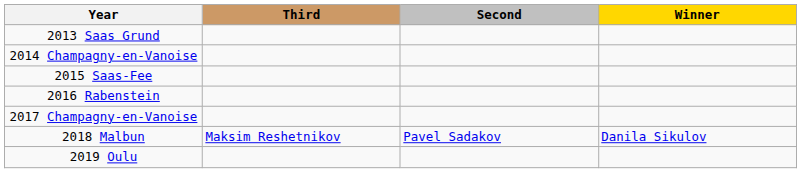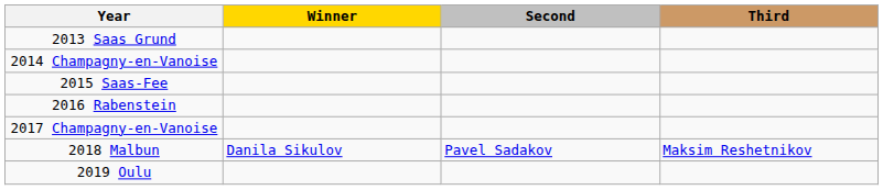 <table class="wikitable">
 <tr>
 <th width = "200">Year</th>
+<th width = "200" style="background: gold;">Winner</th>
+<th width = "200" style="background: silver;">Second</th>
 <th width = "200" style="background: #cc9966;">Third</th>
-<th width = "200" style="background: silver;">Second</th>
-<th width = "200" style="background: gold;">Winner</th>
 </tr>
 <tr>
 <td align="center">2013 <a href='#'>Saas Grund</a></td>
 <td></td>
 <td></td>
 <td></td>
 </tr>
 <tr>
 <td align="center">2014 <a href='#'>Champagny-en-Vanoise</a></td>
 <td></td>
 <td></td>
 <td></td>
 </tr>
 <tr>
 <td align="center">2015 <a href='#'>Saas-Fee</a></td>
 <td></td>
 <td></td>
 <td></td>
 </tr>
 <tr>
 <td align="center">2016 <a href='#'>Rabenstein</a></td>
 <td></td>
 <td></td>
 <td></td>
 </tr>
 <tr>
 <td align="center">2017 <a href='#'>Champagny-en-Vanoise</a></td>
 <td></td>
 <td></td>
 <td></td>
 </tr>
 <tr>
 <td align="center">2018 <a href='#'>Malbun</a></td>
+<td> <a href='#'>Danila Sikulov</a></td>
+<td> <a href='#'>Pavel Sadakov</a></td>
 <td> <a href='#'>Maksim Reshetnikov</a></td>
-<td> <a href='#'>Pavel Sadakov</a></td>
-<td> <a href='#'>Danila Sikulov</a></td>
 </tr>
 <tr>
 <td align="center">2019 <a href='#'>Oulu</a></td>
 <td></td>
 <td></td>
 <td></td>
 </tr>
 </table>
